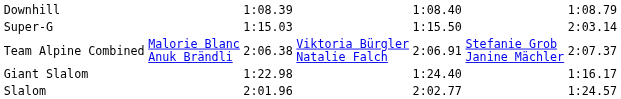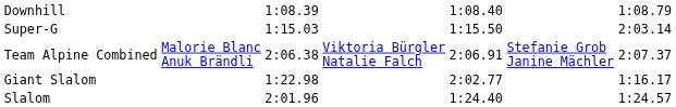 <table>
 <tr>
 <td>Downhill</td>
 <td></td>
 <td>1:08.39</td>
 <td></td>
 <td>1:08.40</td>
 <td></td>
 <td>1:08.79</td>
 </tr>
 <tr>
 <td>Super-G</td>
 <td></td>
 <td>1:15.03</td>
 <td></td>
 <td>1:15.50</td>
 <td></td>
 <td>2:03.14</td>
 </tr>
 <tr>
 <td>Team Alpine Combined</td>
 <td><a href='#'>Malorie Blanc</a><br><a href='#'>Anuk Brändli</a><br></td>
 <td>2:06.38</td>
 <td><a href='#'>Viktoria Bürgler</a><br><a href='#'>Natalie Falch</a><br></td>
 <td>2:06.91</td>
 <td><a href='#'>Stefanie Grob</a><br><a href='#'>Janine Mächler</a><br></td>
 <td>2:07.37</td>
 </tr>
 <tr>
 <td>Giant Slalom</td>
 <td></td>
 <td>1:22.98</td>
 <td></td>
-<td>1:24.40</td>
+<td>2:02.77</td>
 <td></td>
 <td>1:16.17</td>
 </tr>
 <tr>
 <td>Slalom</td>
 <td></td>
 <td>2:01.96</td>
 <td></td>
-<td>2:02.77</td>
+<td>1:24.40</td>
 <td></td>
 <td>1:24.57</td>
 </tr>
 </table>
